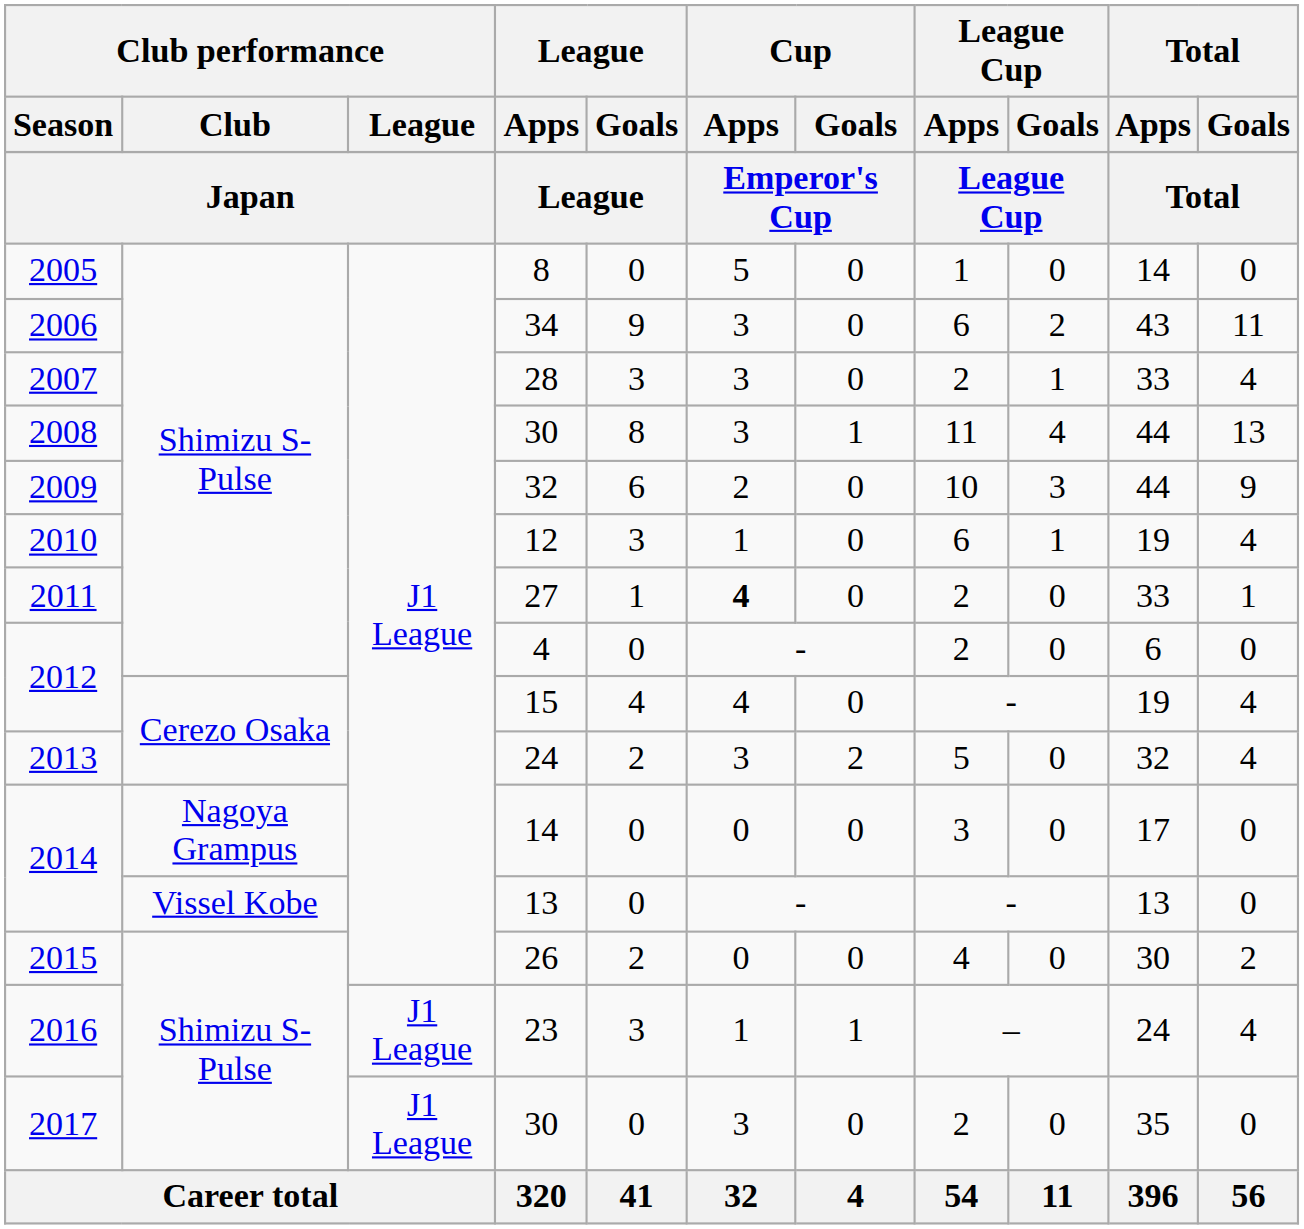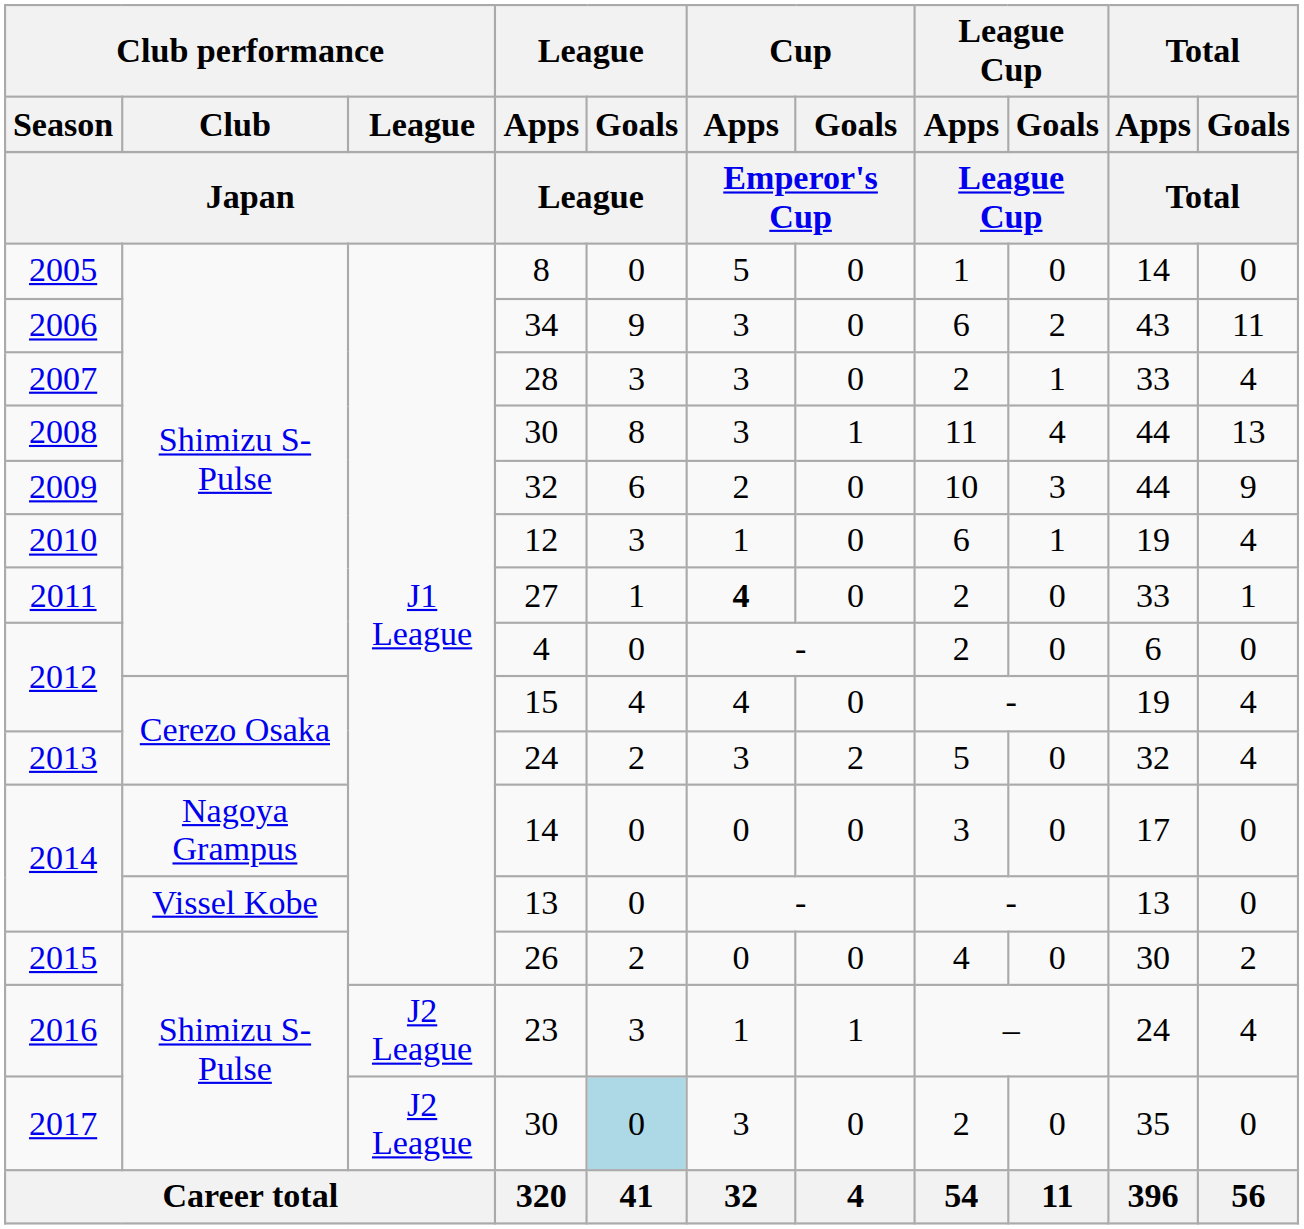 <table class="wikitable" style="text-align:center">
 <tr>
 <th colspan=3>Club performance</th>
 <th colspan=2>League</th>
 <th colspan=2>Cup</th>
 <th colspan=2>League Cup</th>
 <th colspan=2>Total</th>
 </tr>
 <tr>
 <th>Season</th>
 <th>Club</th>
 <th>League</th>
 <th>Apps</th>
 <th>Goals</th>
 <th>Apps</th>
 <th>Goals</th>
 <th>Apps</th>
 <th>Goals</th>
 <th>Apps</th>
 <th>Goals</th>
 </tr>
 <tr>
 </tr>
 <tr>
 <th colspan=3>Japan</th>
 <th colspan=2>League</th>
 <th colspan=2><a href='#'>Emperor's Cup</a></th>
 <th colspan=2><a href='#'>League Cup</a></th>
 <th colspan=2>Total</th>
 </tr>
 <tr>
 <td><a href='#'>2005</a></td>
 <td rowspan="8"><a href='#'>Shimizu S-Pulse</a></td>
 <td rowspan="13"><a href='#'>J1 League</a></td>
 <td>8</td>
 <td>0</td>
 <td>5</td>
 <td>0</td>
 <td>1</td>
 <td>0</td>
 <td>14</td>
 <td>0</td>
 </tr>
 <tr>
 <td><a href='#'>2006</a></td>
 <td>34</td>
 <td>9</td>
 <td>3</td>
 <td>0</td>
 <td>6</td>
 <td>2</td>
 <td>43</td>
 <td>11</td>
 </tr>
 <tr>
 <td><a href='#'>2007</a></td>
 <td>28</td>
 <td>3</td>
 <td>3</td>
 <td>0</td>
 <td>2</td>
 <td>1</td>
 <td>33</td>
 <td>4</td>
 </tr>
 <tr>
 <td><a href='#'>2008</a></td>
 <td>30</td>
 <td>8</td>
 <td>3</td>
 <td>1</td>
 <td>11</td>
 <td>4</td>
 <td>44</td>
 <td>13</td>
 </tr>
 <tr>
 <td><a href='#'>2009</a></td>
 <td>32</td>
 <td>6</td>
 <td>2</td>
 <td>0</td>
 <td>10</td>
 <td>3</td>
 <td>44</td>
 <td>9</td>
 </tr>
 <tr>
 <td><a href='#'>2010</a></td>
 <td>12</td>
 <td>3</td>
 <td>1</td>
 <td>0</td>
 <td>6</td>
 <td>1</td>
 <td>19</td>
 <td>4</td>
 </tr>
 <tr>
 <td><a href='#'>2011</a></td>
 <td>27</td>
 <td>1</td>
 <td><strong>4</strong></td>
 <td>0</td>
 <td>2</td>
 <td>0</td>
 <td>33</td>
 <td>1</td>
 </tr>
 <tr>
 <td rowspan="2"><a href='#'>2012</a></td>
 <td>4</td>
 <td>0</td>
 <td colspan="2">-</td>
 <td>2</td>
 <td>0</td>
 <td>6</td>
 <td>0</td>
 </tr>
 <tr>
 <td rowspan="2"><a href='#'>Cerezo Osaka</a></td>
 <td>15</td>
 <td>4</td>
 <td>4</td>
 <td>0</td>
 <td colspan="2">-</td>
 <td>19</td>
 <td>4</td>
 </tr>
 <tr>
 <td><a href='#'>2013</a></td>
 <td>24</td>
 <td>2</td>
 <td>3</td>
 <td>2</td>
 <td>5</td>
 <td>0</td>
 <td>32</td>
 <td>4</td>
 </tr>
 <tr>
 <td rowspan="2"><a href='#'>2014</a></td>
 <td><a href='#'>Nagoya Grampus</a></td>
 <td>14</td>
 <td>0</td>
 <td>0</td>
 <td>0</td>
 <td>3</td>
 <td>0</td>
 <td>17</td>
 <td>0</td>
 </tr>
 <tr>
 <td><a href='#'>Vissel Kobe</a></td>
 <td>13</td>
 <td>0</td>
 <td colspan="2">-</td>
 <td colspan="2">-</td>
 <td>13</td>
 <td>0</td>
 </tr>
 <tr>
 <td><a href='#'>2015</a></td>
 <td rowspan="3"><a href='#'>Shimizu S-Pulse</a></td>
 <td>26</td>
 <td>2</td>
 <td>0</td>
 <td>0</td>
 <td>4</td>
 <td>0</td>
 <td>30</td>
 <td>2</td>
 </tr>
 <tr>
 <td><a href='#'>2016</a></td>
-<td rowspan="1"><a href='#'>J1 League</a></td>
+<td><a href='#'>J2 League</a></td>
 <td>23</td>
 <td>3</td>
 <td>1</td>
 <td>1</td>
 <td colspan="2">–</td>
 <td>24</td>
 <td>4</td>
 </tr>
 <tr>
 <td><a href='#'>2017</a></td>
-<td rowspan="1"><a href='#'>J1 League</a></td>
+<td><a href='#'>J2 League</a></td>
 <td>30</td>
-<td>0</td>
+<td style="background: lightblue;">0</td>
 <td>3</td>
 <td>0</td>
 <td>2</td>
 <td>0</td>
 <td>35</td>
 <td>0</td>
 </tr>
 <tr>
 <th colspan=3>Career total</th>
 <th>320</th>
 <th>41</th>
 <th>32</th>
 <th>4</th>
 <th>54</th>
 <th>11</th>
 <th>396</th>
 <th>56</th>
 </tr>
 </table>
